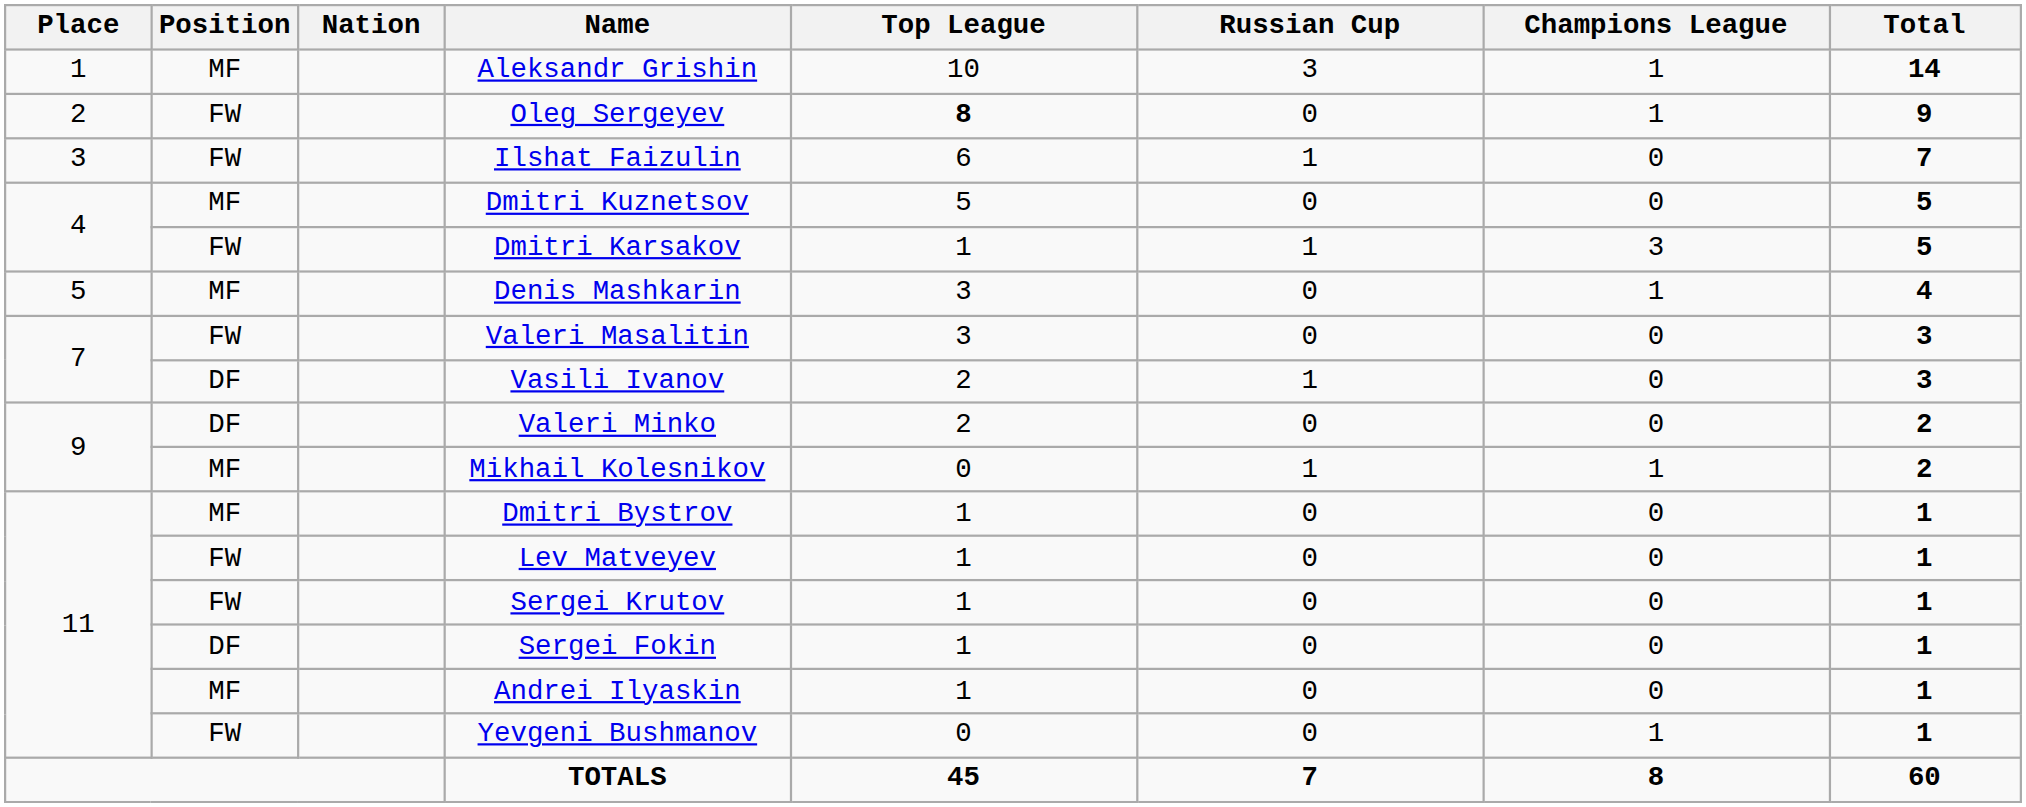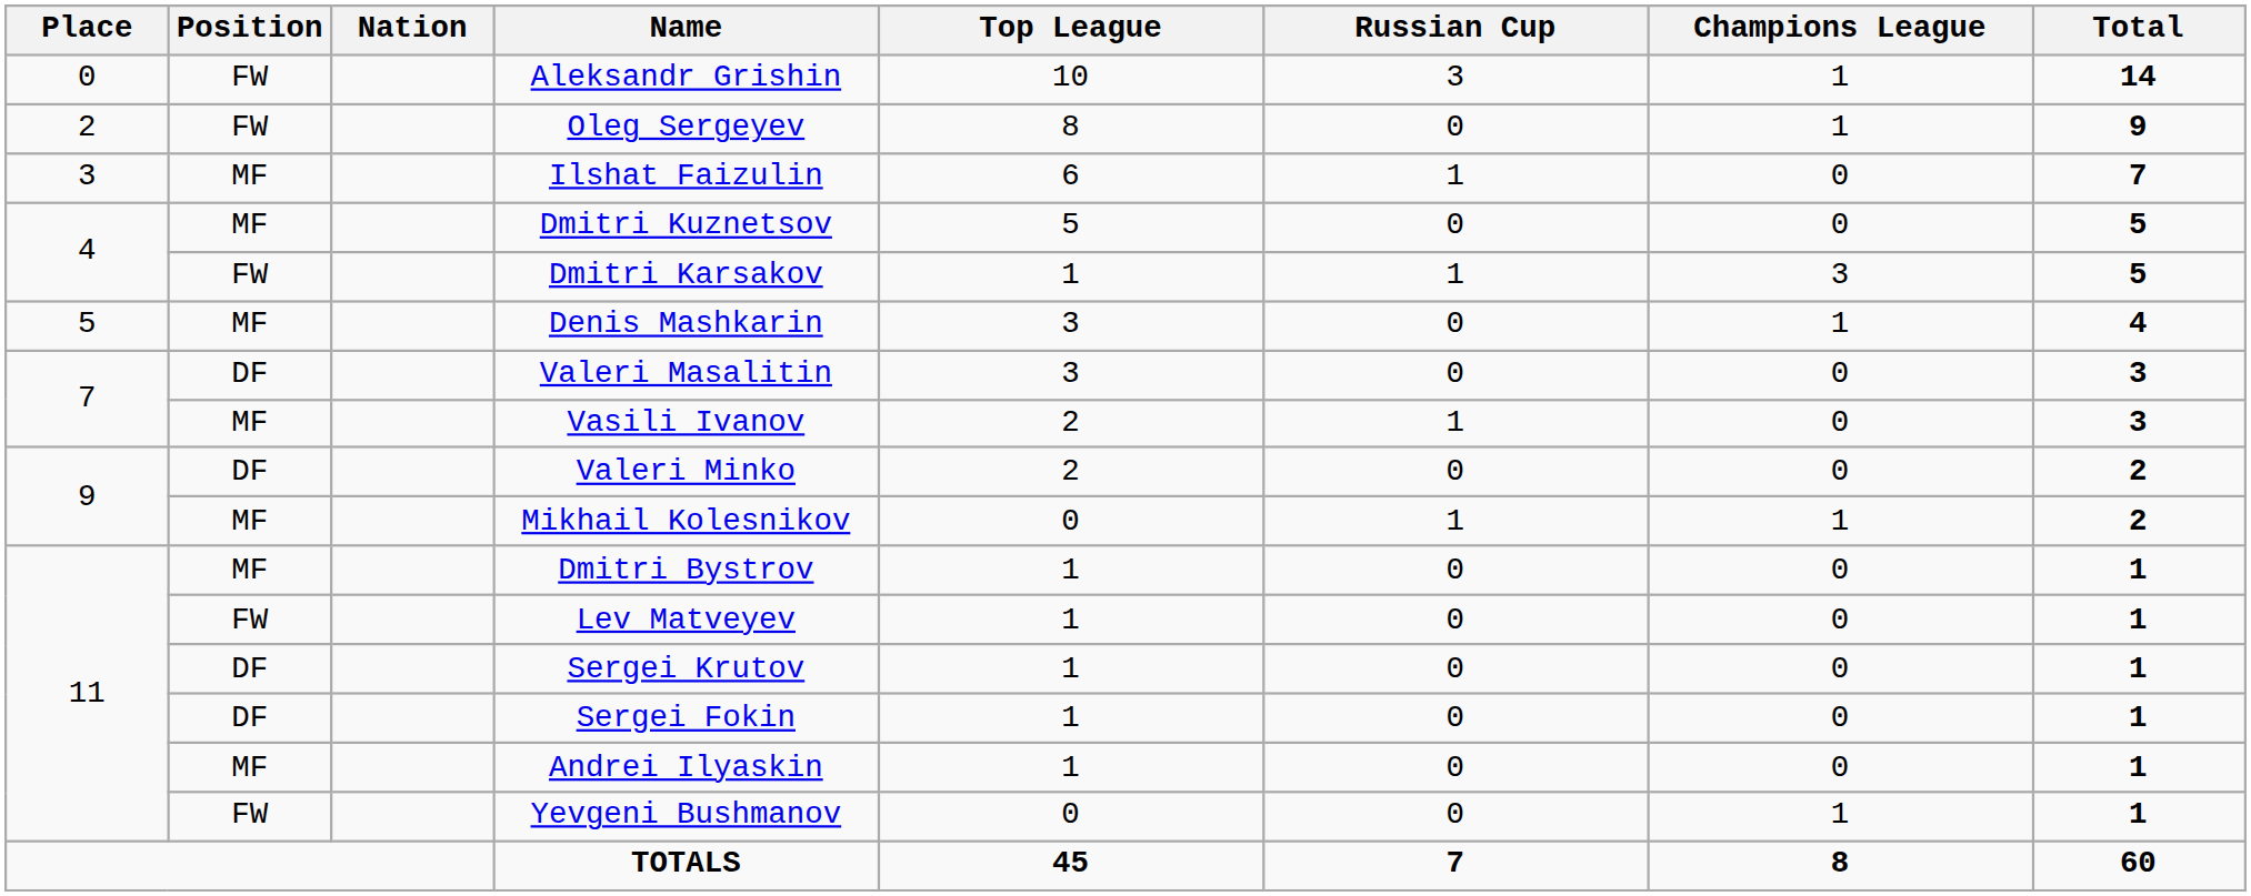 <table class="wikitable" style="font-size: 95%; text-align: center;">
 <tr>
 <th width=60>Place</th>
 <th width=60>Position</th>
 <th width=60>Nation</th>
 <th width=150>Name</th>
 <th width=150>Top League</th>
 <th width=150>Russian Cup</th>
 <th width=150>Champions League</th>
 <th width=80><strong>Total</strong></th>
 </tr>
 <tr>
-<td>1</td>
-<td>MF</td>
+<td>0</td>
+<td>FW</td>
 <td></td>
 <td><a href='#'>Aleksandr Grishin</a></td>
 <td>10</td>
 <td>3</td>
 <td>1</td>
 <td><strong>14</strong></td>
 </tr>
 <tr>
 <td>2</td>
 <td>FW</td>
 <td></td>
 <td><a href='#'>Oleg Sergeyev</a></td>
-<td><strong>8</strong></td>
+<td>8</td>
 <td>0</td>
 <td>1</td>
 <td><strong>9</strong></td>
 </tr>
 <tr>
 <td>3</td>
-<td>FW</td>
+<td>MF</td>
 <td></td>
 <td><a href='#'>Ilshat Faizulin</a></td>
 <td>6</td>
 <td>1</td>
 <td>0</td>
 <td><strong>7</strong></td>
 </tr>
 <tr>
 <td rowspan="2">4</td>
 <td>MF</td>
 <td></td>
 <td><a href='#'>Dmitri Kuznetsov</a></td>
 <td>5</td>
 <td>0</td>
 <td>0</td>
 <td><strong>5</strong></td>
 </tr>
 <tr>
 <td>FW</td>
 <td></td>
 <td><a href='#'>Dmitri Karsakov</a></td>
 <td>1</td>
 <td>1</td>
 <td>3</td>
 <td><strong>5</strong></td>
 </tr>
 <tr>
 <td>5</td>
 <td>MF</td>
 <td></td>
 <td><a href='#'>Denis Mashkarin</a></td>
 <td>3</td>
 <td>0</td>
 <td>1</td>
 <td><strong>4</strong></td>
 </tr>
 <tr>
 <td rowspan="2">7</td>
-<td>FW</td>
+<td>DF</td>
 <td></td>
 <td><a href='#'>Valeri Masalitin</a></td>
 <td>3</td>
 <td>0</td>
 <td>0</td>
 <td><strong>3</strong></td>
 </tr>
 <tr>
-<td>DF</td>
+<td>MF</td>
 <td></td>
 <td><a href='#'>Vasili Ivanov</a></td>
 <td>2</td>
 <td>1</td>
 <td>0</td>
 <td><strong>3</strong></td>
 </tr>
 <tr>
 <td rowspan="2">9</td>
 <td>DF</td>
 <td></td>
 <td><a href='#'>Valeri Minko</a></td>
 <td>2</td>
 <td>0</td>
 <td>0</td>
 <td><strong>2</strong></td>
 </tr>
 <tr>
 <td>MF</td>
 <td></td>
 <td><a href='#'>Mikhail Kolesnikov</a></td>
 <td>0</td>
 <td>1</td>
 <td>1</td>
 <td><strong>2</strong></td>
 </tr>
 <tr>
 <td rowspan="6">11</td>
 <td>MF</td>
 <td></td>
 <td><a href='#'>Dmitri Bystrov</a></td>
 <td>1</td>
 <td>0</td>
 <td>0</td>
 <td><strong>1</strong></td>
 </tr>
 <tr>
 <td>FW</td>
 <td></td>
 <td><a href='#'>Lev Matveyev</a></td>
 <td>1</td>
 <td>0</td>
 <td>0</td>
 <td><strong>1</strong></td>
 </tr>
 <tr>
-<td>FW</td>
+<td>DF</td>
 <td></td>
 <td><a href='#'>Sergei Krutov</a></td>
 <td>1</td>
 <td>0</td>
 <td>0</td>
 <td><strong>1</strong></td>
 </tr>
 <tr>
 <td>DF</td>
 <td></td>
 <td><a href='#'>Sergei Fokin</a></td>
 <td>1</td>
 <td>0</td>
 <td>0</td>
 <td><strong>1</strong></td>
 </tr>
 <tr>
 <td>MF</td>
 <td></td>
 <td><a href='#'>Andrei Ilyaskin</a></td>
 <td>1</td>
 <td>0</td>
 <td>0</td>
 <td><strong>1</strong></td>
 </tr>
 <tr>
 <td>FW</td>
 <td></td>
 <td><a href='#'>Yevgeni Bushmanov</a></td>
 <td>0</td>
 <td>0</td>
 <td>1</td>
 <td><strong>1</strong></td>
 </tr>
 <tr>
 <td colspan="3"></td>
 <td><strong>TOTALS</strong></td>
 <td><strong>45</strong></td>
 <td><strong>7</strong></td>
 <td><strong>8</strong></td>
 <td><strong>60</strong></td>
 </tr>
 </table>
